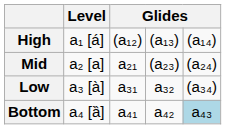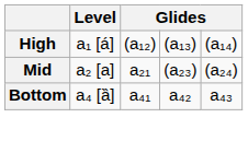 <table class="wikitable" style="text-align:center">
 <tr>
 <th> </th>
 <th>Level</th>
 <th colspan="3">Glides</th>
 </tr>
 <tr>
 <th>High</th>
 <td>a₁ [á]</td>
 <td>(a₁₂)</td>
 <td>(a₁₃)</td>
 <td>(a₁₄)</td>
 </tr>
 <tr>
 <th>Mid</th>
 <td>a₂ [a]</td>
 <td>a₂₁</td>
 <td>(a₂₃)</td>
 <td>(a₂₄)</td>
 </tr>
 <tr>
-<th>Low</th>
-<td>a₃ [à]</td>
-<td>a₃₁</td>
-<td>a₃₂</td>
-<td>(a₃₄)</td>
-</tr>
-<tr>
 <th>Bottom</th>
 <td>a₄ [ȁ]</td>
 <td>a₄₁</td>
 <td>a₄₂</td>
-<td style="background: lightblue;">a₄₃</td>
+<td>a₄₃</td>
 </tr>
 </table>
